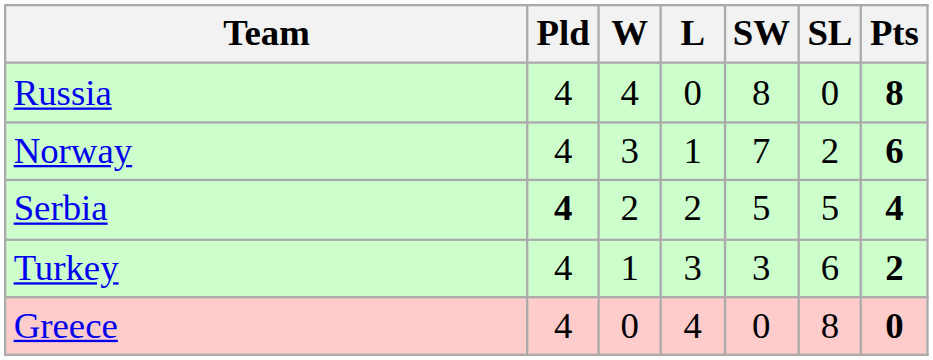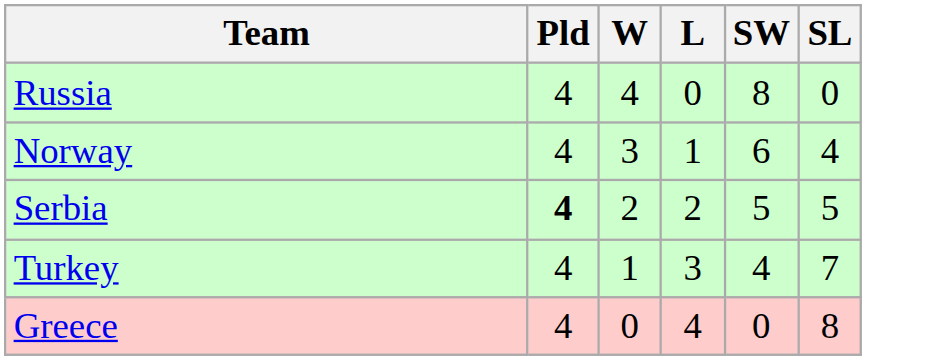 <table class=wikitable style="text-align:center">
 <tr>
 <th width=220>Team</th>
 <th width=20>Pld</th>
 <th width=20>W</th>
 <th width=20>L</th>
 <th width=20>SW</th>
 <th width=20>SL</th>
-<th width=20>Pts</th>
 </tr>
 <tr style="background:#cfc;">
 <td align=left> <a href='#'>Russia</a></td>
 <td>4</td>
 <td>4</td>
 <td>0</td>
 <td>8</td>
 <td>0</td>
-<td><strong>8</strong></td>
 </tr>
 <tr style="background:#cfc;">
 <td align=left> <a href='#'>Norway</a></td>
 <td>4</td>
 <td>3</td>
 <td>1</td>
-<td>7</td>
-<td>2</td>
-<td><strong>6</strong></td>
+<td>6</td>
+<td>4</td>
 </tr>
 <tr style="background:#cfc;">
 <td align=left> <a href='#'>Serbia</a></td>
 <td><strong>4</strong></td>
 <td>2</td>
 <td>2</td>
 <td>5</td>
 <td>5</td>
-<td><strong>4</strong></td>
 </tr>
 <tr style="background:#cfc;">
 <td align=left> <a href='#'>Turkey</a></td>
 <td>4</td>
 <td>1</td>
 <td>3</td>
-<td>3</td>
-<td>6</td>
-<td><strong>2</strong></td>
+<td>4</td>
+<td>7</td>
 </tr>
 <tr style="background:#fcc;">
 <td align=left> <a href='#'>Greece</a></td>
 <td>4</td>
 <td>0</td>
 <td>4</td>
 <td>0</td>
 <td>8</td>
-<td><strong>0</strong></td>
 </tr>
 </table>
